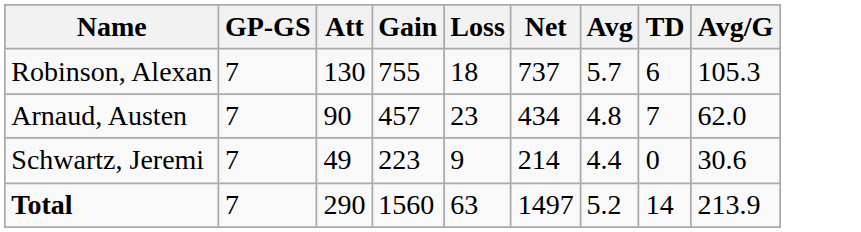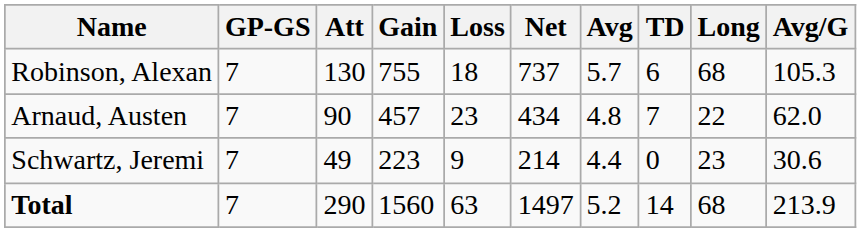 <table class="wikitable" style="white-space:nowrap;">
 <tr>
 <th>Name</th>
 <th>GP-GS</th>
 <th>Att</th>
 <th>Gain</th>
 <th>Loss</th>
 <th>Net</th>
 <th>Avg</th>
 <th>TD</th>
+<th>Long</th>
 <th>Avg/G</th>
 </tr>
 <tr>
 <td>Robinson, Alexan</td>
 <td>7</td>
 <td>130</td>
 <td>755</td>
 <td>18</td>
 <td>737</td>
 <td>5.7</td>
 <td>6</td>
+<td>68</td>
 <td>105.3</td>
 </tr>
 <tr>
 <td>Arnaud, Austen</td>
 <td>7</td>
 <td>90</td>
 <td>457</td>
 <td>23</td>
 <td>434</td>
 <td>4.8</td>
 <td>7</td>
+<td>22</td>
 <td>62.0</td>
 </tr>
 <tr>
 <td>Schwartz, Jeremi</td>
 <td>7</td>
 <td>49</td>
 <td>223</td>
 <td>9</td>
 <td>214</td>
 <td>4.4</td>
 <td>0</td>
+<td>23</td>
 <td>30.6</td>
 </tr>
 <tr>
 <td><strong>Total</strong></td>
 <td>7</td>
 <td>290</td>
 <td>1560</td>
 <td>63</td>
 <td>1497</td>
 <td>5.2</td>
 <td>14</td>
+<td>68</td>
 <td>213.9</td>
 </tr>
 </table>
